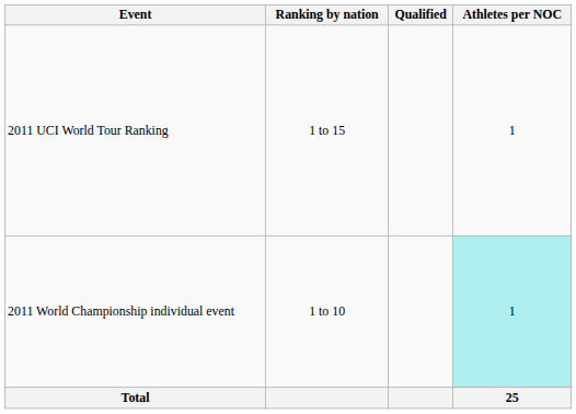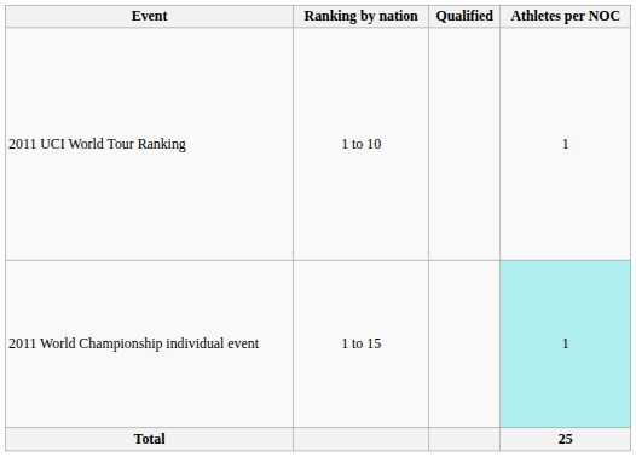 <table class="wikitable"  style="width:700px; text-align:center;">
 <tr>
 <th>Event</th>
 <th>Ranking by nation</th>
 <th>Qualified</th>
 <th>Athletes per NOC</th>
 </tr>
 <tr>
 <td align="left">2011 UCI World Tour Ranking</td>
-<td>1 to 15</td>
+<td>1 to 10</td>
 <td align="left"><br><br><br><br><br><br><br><br><br><br><br><br><br><s></s><br></td>
 <td>1</td>
 </tr>
 <tr>
 <td align="left">2011 World Championship individual event</td>
-<td>1 to 10</td>
+<td>1 to 15</td>
 <td align="left"><br><br><br><br><br><br><s></s><br><br><br><br></td>
 <td style="background: paleturquoise;">1</td>
 </tr>
 <tr>
 <th>Total</th>
 <th></th>
 <th></th>
 <th>25</th>
 </tr>
 </table>
